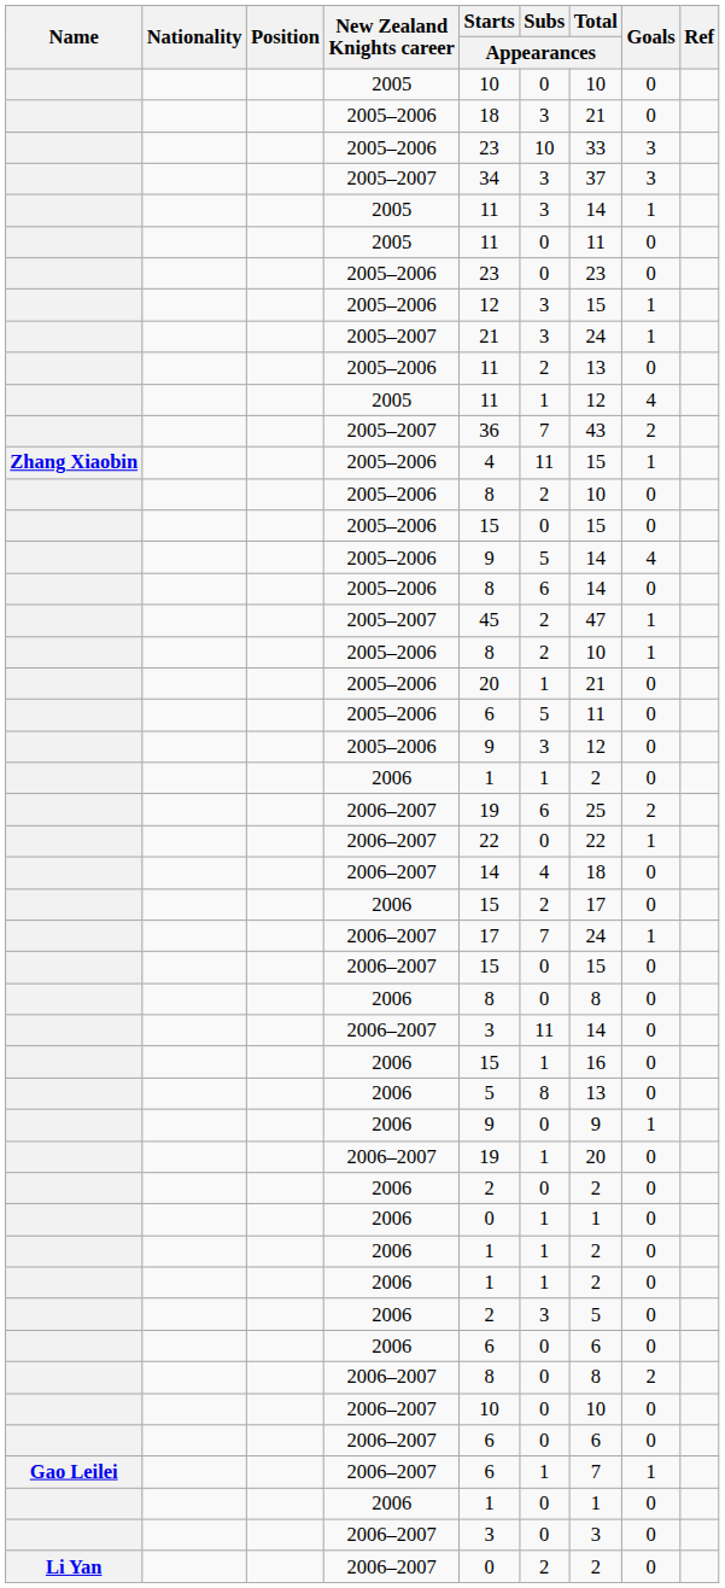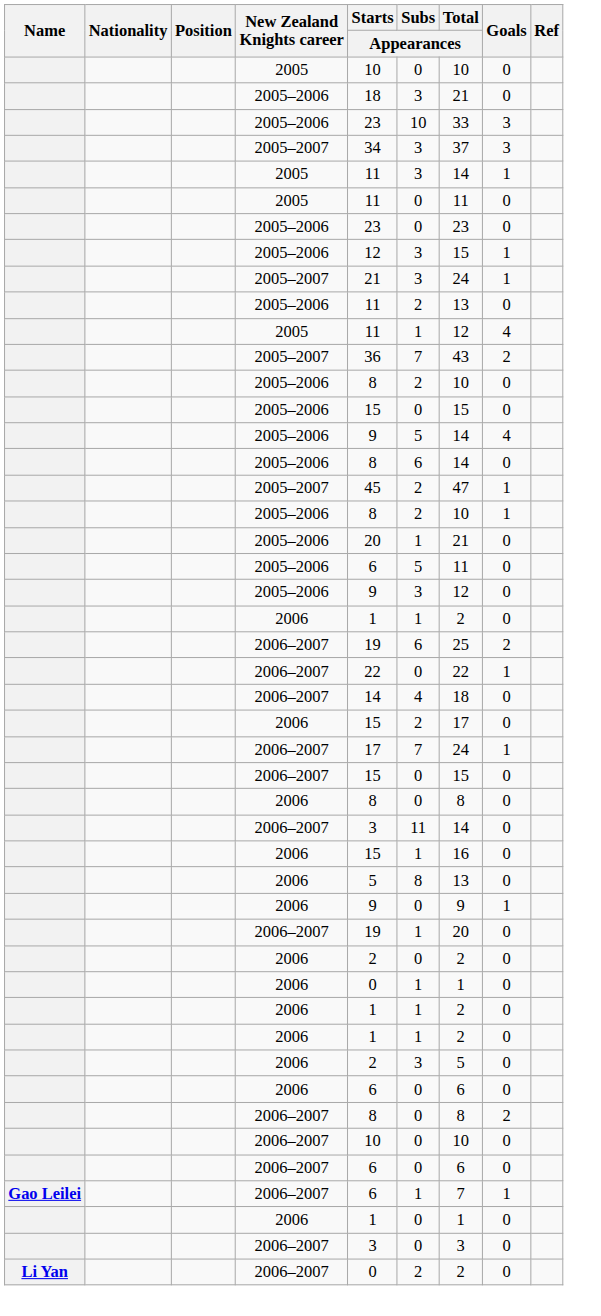 <table class="wikitable plainrowheaders sortable" style="text-align:center">
 <tr>
 <th scope="col" rowspan="2">Name</th>
 <th scope="col" rowspan="2">Nationality</th>
 <th scope="col" rowspan="2">Position</th>
 <th scope="col" rowspan="2">New Zealand<br>Knights career</th>
 <th scope="col">Starts</th>
 <th scope="col">Subs</th>
 <th scope="col">Total</th>
 <th scope="col" rowspan="2">Goals</th>
 <th scope="col" rowspan="2" class="unsortable">Ref</th>
 </tr>
 <tr class="unsortable">
 <th scope="col" colspan="3">Appearances</th>
 </tr>
 <tr>
 <th scope="row" align="left"></th>
 <td></td>
 <td></td>
 <td>2005</td>
 <td>10</td>
 <td>0</td>
 <td>10</td>
 <td>0</td>
 <td></td>
 </tr>
 <tr>
 <th scope="row" align="left"></th>
 <td></td>
 <td></td>
 <td>2005–2006</td>
 <td>18</td>
 <td>3</td>
 <td>21</td>
 <td>0</td>
 <td></td>
 </tr>
 <tr>
 <th scope="row" align="left"></th>
 <td></td>
 <td></td>
 <td>2005–2006</td>
 <td>23</td>
 <td>10</td>
 <td>33</td>
 <td>3</td>
 <td></td>
 </tr>
 <tr>
 <th scope="row" align="left"></th>
 <td></td>
 <td></td>
 <td>2005–2007</td>
 <td>34</td>
 <td>3</td>
 <td>37</td>
 <td>3</td>
 <td></td>
 </tr>
 <tr>
 <th scope="row" align="left"></th>
 <td></td>
 <td></td>
 <td>2005</td>
 <td>11</td>
 <td>3</td>
 <td>14</td>
 <td>1</td>
 <td></td>
 </tr>
 <tr>
 <th scope="row" align="left"></th>
 <td></td>
 <td></td>
 <td>2005</td>
 <td>11</td>
 <td>0</td>
 <td>11</td>
 <td>0</td>
 <td></td>
 </tr>
 <tr>
 <th scope="row" align="left"></th>
 <td></td>
 <td></td>
 <td>2005–2006</td>
 <td>23</td>
 <td>0</td>
 <td>23</td>
 <td>0</td>
 <td></td>
 </tr>
 <tr>
 <th scope="row" align="left"></th>
 <td></td>
 <td></td>
 <td>2005–2006</td>
 <td>12</td>
 <td>3</td>
 <td>15</td>
 <td>1</td>
 <td></td>
 </tr>
 <tr>
 <th scope="row" align="left"></th>
 <td></td>
 <td></td>
 <td>2005–2007</td>
 <td>21</td>
 <td>3</td>
 <td>24</td>
 <td>1</td>
 <td></td>
 </tr>
 <tr>
 <th scope="row" align="left"></th>
 <td></td>
 <td></td>
 <td>2005–2006</td>
 <td>11</td>
 <td>2</td>
 <td>13</td>
 <td>0</td>
 <td></td>
 </tr>
 <tr>
 <th scope="row" align="left"></th>
 <td></td>
 <td></td>
 <td>2005</td>
 <td>11</td>
 <td>1</td>
 <td>12</td>
 <td>4</td>
 <td></td>
 </tr>
 <tr>
 <th scope="row" align="left"></th>
 <td></td>
 <td></td>
 <td>2005–2007</td>
 <td>36</td>
 <td>7</td>
 <td>43</td>
 <td>2</td>
-<td></td>
-</tr>
-<tr>
-<th scope="row" align="left"><a href='#'>Zhang Xiaobin</a></th>
-<td></td>
-<td></td>
-<td>2005–2006</td>
-<td>4</td>
-<td>11</td>
-<td>15</td>
-<td>1</td>
 <td></td>
 </tr>
 <tr>
 <th scope="row" align="left"></th>
 <td></td>
 <td></td>
 <td>2005–2006</td>
 <td>8</td>
 <td>2</td>
 <td>10</td>
 <td>0</td>
 <td></td>
 </tr>
 <tr>
 <th scope="row" align="left"></th>
 <td></td>
 <td></td>
 <td>2005–2006</td>
 <td>15</td>
 <td>0</td>
 <td>15</td>
 <td>0</td>
 <td></td>
 </tr>
 <tr>
 <th scope="row" align="left"></th>
 <td></td>
 <td></td>
 <td>2005–2006</td>
 <td>9</td>
 <td>5</td>
 <td>14</td>
 <td>4</td>
 <td></td>
 </tr>
 <tr>
 <th scope="row" align="left"></th>
 <td></td>
 <td></td>
 <td>2005–2006</td>
 <td>8</td>
 <td>6</td>
 <td>14</td>
 <td>0</td>
 <td></td>
 </tr>
 <tr>
 <th scope="row" align="left"></th>
 <td></td>
 <td></td>
 <td>2005–2007</td>
 <td>45</td>
 <td>2</td>
 <td>47</td>
 <td>1</td>
 <td></td>
 </tr>
 <tr>
 <th scope="row" align="left"></th>
 <td></td>
 <td></td>
 <td>2005–2006</td>
 <td>8</td>
 <td>2</td>
 <td>10</td>
 <td>1</td>
 <td></td>
 </tr>
 <tr>
 <th scope="row" align="left"></th>
 <td></td>
 <td></td>
 <td>2005–2006</td>
 <td>20</td>
 <td>1</td>
 <td>21</td>
 <td>0</td>
 <td></td>
 </tr>
 <tr>
 <th scope="row" align="left"></th>
 <td></td>
 <td></td>
 <td>2005–2006</td>
 <td>6</td>
 <td>5</td>
 <td>11</td>
 <td>0</td>
 <td></td>
 </tr>
 <tr>
 <th scope="row" align="left"></th>
 <td></td>
 <td></td>
 <td>2005–2006</td>
 <td>9</td>
 <td>3</td>
 <td>12</td>
 <td>0</td>
 <td></td>
 </tr>
 <tr>
 <th scope="row" align="left"></th>
 <td></td>
 <td></td>
 <td>2006</td>
 <td>1</td>
 <td>1</td>
 <td>2</td>
 <td>0</td>
 <td></td>
 </tr>
 <tr>
 <th scope="row" align="left"></th>
 <td></td>
 <td></td>
 <td>2006–2007</td>
 <td>19</td>
 <td>6</td>
 <td>25</td>
 <td>2</td>
 <td></td>
 </tr>
 <tr>
 <th scope="row" align="left"></th>
 <td></td>
 <td></td>
 <td>2006–2007</td>
 <td>22</td>
 <td>0</td>
 <td>22</td>
 <td>1</td>
 <td></td>
 </tr>
 <tr>
 <th scope="row" align="left"></th>
 <td></td>
 <td></td>
 <td>2006–2007</td>
 <td>14</td>
 <td>4</td>
 <td>18</td>
 <td>0</td>
 <td></td>
 </tr>
 <tr>
 <th scope="row" align="left"></th>
 <td></td>
 <td></td>
 <td>2006</td>
 <td>15</td>
 <td>2</td>
 <td>17</td>
 <td>0</td>
 <td></td>
 </tr>
 <tr>
 <th scope="row" align="left"></th>
 <td></td>
 <td></td>
 <td>2006–2007</td>
 <td>17</td>
 <td>7</td>
 <td>24</td>
 <td>1</td>
 <td></td>
 </tr>
 <tr>
 <th scope="row" align="left"></th>
 <td></td>
 <td></td>
 <td>2006–2007</td>
 <td>15</td>
 <td>0</td>
 <td>15</td>
 <td>0</td>
 <td></td>
 </tr>
 <tr>
 <th scope="row" align="left"></th>
 <td></td>
 <td></td>
 <td>2006</td>
 <td>8</td>
 <td>0</td>
 <td>8</td>
 <td>0</td>
 <td></td>
 </tr>
 <tr>
 <th scope="row" align="left"></th>
 <td></td>
 <td></td>
 <td>2006–2007</td>
 <td>3</td>
 <td>11</td>
 <td>14</td>
 <td>0</td>
 <td></td>
 </tr>
 <tr>
 <th scope="row" align="left"></th>
 <td></td>
 <td></td>
 <td>2006</td>
 <td>15</td>
 <td>1</td>
 <td>16</td>
 <td>0</td>
 <td></td>
 </tr>
 <tr>
 <th scope="row" align="left"></th>
 <td></td>
 <td></td>
 <td>2006</td>
 <td>5</td>
 <td>8</td>
 <td>13</td>
 <td>0</td>
 <td></td>
 </tr>
 <tr>
 <th scope="row" align="left"></th>
 <td></td>
 <td></td>
 <td>2006</td>
 <td>9</td>
 <td>0</td>
 <td>9</td>
 <td>1</td>
 <td></td>
 </tr>
 <tr>
 <th scope="row" align="left"></th>
 <td></td>
 <td></td>
 <td>2006–2007</td>
 <td>19</td>
 <td>1</td>
 <td>20</td>
 <td>0</td>
 <td></td>
 </tr>
 <tr>
 <th scope="row" align="left"></th>
 <td></td>
 <td></td>
 <td>2006</td>
 <td>2</td>
 <td>0</td>
 <td>2</td>
 <td>0</td>
 <td></td>
 </tr>
 <tr>
 <th scope="row" align="left"></th>
 <td></td>
 <td></td>
 <td>2006</td>
 <td>0</td>
 <td>1</td>
 <td>1</td>
 <td>0</td>
 <td></td>
 </tr>
 <tr>
 <th scope="row" align="left"></th>
 <td></td>
 <td></td>
 <td>2006</td>
 <td>1</td>
 <td>1</td>
 <td>2</td>
 <td>0</td>
 <td></td>
 </tr>
 <tr>
 <th scope="row" align="left"></th>
 <td></td>
 <td></td>
 <td>2006</td>
 <td>1</td>
 <td>1</td>
 <td>2</td>
 <td>0</td>
 <td></td>
 </tr>
 <tr>
 <th scope="row" align="left"></th>
 <td></td>
 <td></td>
 <td>2006</td>
 <td>2</td>
 <td>3</td>
 <td>5</td>
 <td>0</td>
 <td></td>
 </tr>
 <tr>
 <th scope="row" align="left"></th>
 <td></td>
 <td></td>
 <td>2006</td>
 <td>6</td>
 <td>0</td>
 <td>6</td>
 <td>0</td>
 <td></td>
 </tr>
 <tr>
 <th scope="row" align="left"></th>
 <td></td>
 <td></td>
 <td>2006–2007</td>
 <td>8</td>
 <td>0</td>
 <td>8</td>
 <td>2</td>
 <td></td>
 </tr>
 <tr>
 <th scope="row" align="left"></th>
 <td></td>
 <td></td>
 <td>2006–2007</td>
 <td>10</td>
 <td>0</td>
 <td>10</td>
 <td>0</td>
 <td></td>
 </tr>
 <tr>
 <th scope="row" align="left"></th>
 <td></td>
 <td></td>
 <td>2006–2007</td>
 <td>6</td>
 <td>0</td>
 <td>6</td>
 <td>0</td>
 <td></td>
 </tr>
 <tr>
 <th scope="row" align="left"><a href='#'>Gao Leilei</a></th>
 <td></td>
 <td></td>
 <td>2006–2007</td>
 <td>6</td>
 <td>1</td>
 <td>7</td>
 <td>1</td>
 <td></td>
 </tr>
 <tr>
 <th scope="row" align="left"></th>
 <td></td>
 <td></td>
 <td>2006</td>
 <td>1</td>
 <td>0</td>
 <td>1</td>
 <td>0</td>
 <td></td>
 </tr>
 <tr>
 <th scope="row" align="left"></th>
 <td></td>
 <td></td>
 <td>2006–2007</td>
 <td>3</td>
 <td>0</td>
 <td>3</td>
 <td>0</td>
 <td></td>
 </tr>
 <tr>
 <th scope="row" align="left"><a href='#'>Li Yan</a></th>
 <td></td>
 <td></td>
 <td>2006–2007</td>
 <td>0</td>
 <td>2</td>
 <td>2</td>
 <td>0</td>
 <td></td>
 </tr>
 </table>
